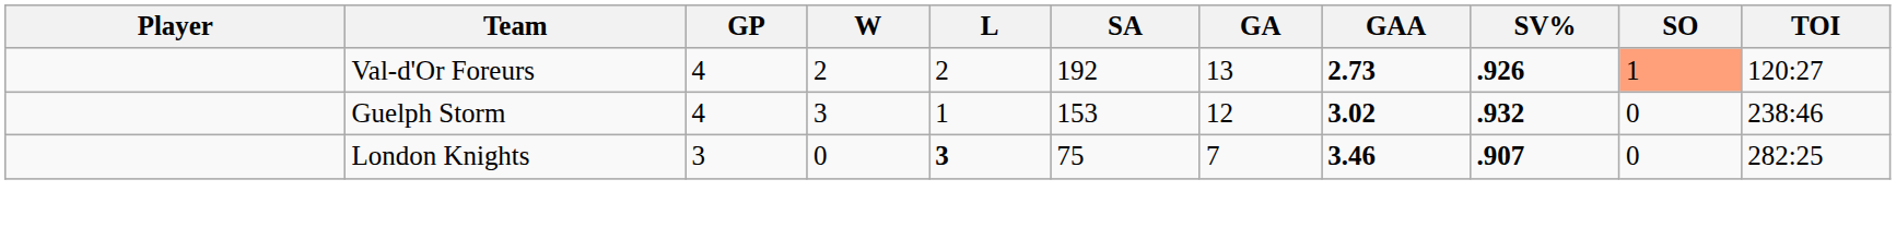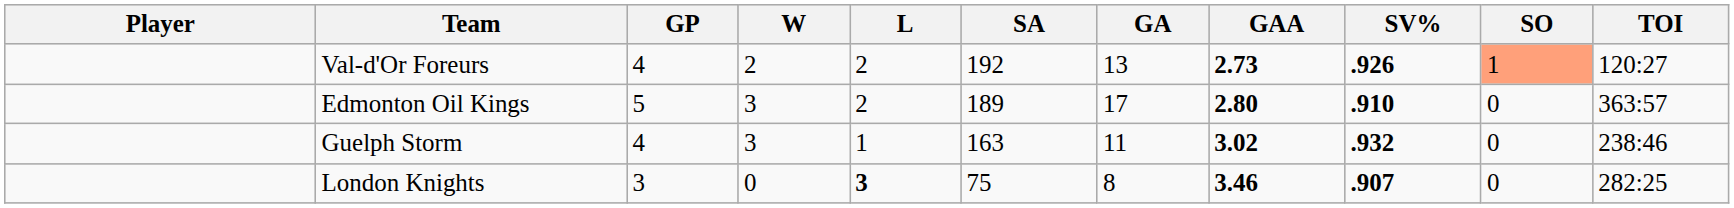 <table class="wikitable sortable">
 <tr>
 <th style="width:12em">Player</th>
 <th style="width:12em">Team</th>
 <th style="width:4em">GP</th>
 <th style="width:4em">W</th>
 <th style="width:4em">L</th>
 <th style="width:5em">SA</th>
 <th style="width:4em">GA</th>
 <th style="width:5em">GAA</th>
 <th style="width:5em">SV%</th>
 <th style="width:4em">SO</th>
 <th style="width:5em">TOI</th>
 </tr>
 <tr>
 <td></td>
 <td>Val-d'Or Foreurs</td>
 <td>4</td>
 <td>2</td>
 <td>2</td>
 <td>192</td>
 <td>13</td>
 <td><strong>2.73</strong></td>
 <td><strong>.926</strong></td>
 <td style="background: lightsalmon;">1</td>
 <td>120:27</td>
 </tr>
 <tr>
 <td></td>
+<td>Edmonton Oil Kings</td>
+<td>5</td>
+<td>3</td>
+<td>2</td>
+<td>189</td>
+<td>17</td>
+<td><strong>2.80</strong></td>
+<td><strong>.910</strong></td>
+<td>0</td>
+<td>363:57</td>
+</tr>
+<tr>
+<td></td>
 <td>Guelph Storm</td>
 <td>4</td>
 <td>3</td>
 <td>1</td>
-<td>153</td>
-<td>12</td>
+<td>163</td>
+<td>11</td>
 <td><strong>3.02</strong></td>
 <td><strong>.932</strong></td>
 <td>0</td>
 <td>238:46</td>
 </tr>
 <tr>
 <td></td>
 <td>London Knights</td>
 <td>3</td>
 <td>0</td>
 <td><strong>3</strong></td>
 <td>75</td>
-<td>7</td>
+<td>8</td>
 <td><strong>3.46</strong></td>
 <td><strong>.907</strong></td>
 <td>0</td>
 <td>282:25</td>
 </tr>
 </table>
